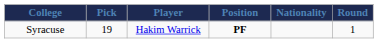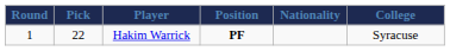 <table class="wikitable sortable sortable">
 <tr>
-<th style="background:#1D2951; color:#4E82B4" width="20%">College</th>
+<th style="background:#1D2951; color:#4E82B4" width="10%">Round</th>
 <th style="background:#1D2951; color:#4E82B4" width="10%">Pick</th>
 <th style="background:#1D2951; color:#4E82B4" width="20%">Player</th>
 <th style="background:#1D2951; color:#4E82B4" width="15%">Position</th>
 <th style="background:#1D2951; color:#4E82B4" width="15%">Nationality</th>
-<th style="background:#1D2951; color:#4E82B4" width="10%">Round</th>
+<th style="background:#1D2951; color:#4E82B4" width="20%">College</th>
 </tr>
 <tr style="text-align: center">
-<td>Syracuse</td>
-<td>19</td>
+<td>1</td>
+<td>22</td>
 <td><a href='#'>Hakim Warrick</a></td>
 <td><strong>PF</strong></td>
 <td></td>
-<td>1</td>
+<td>Syracuse</td>
 </tr>
 </table>
